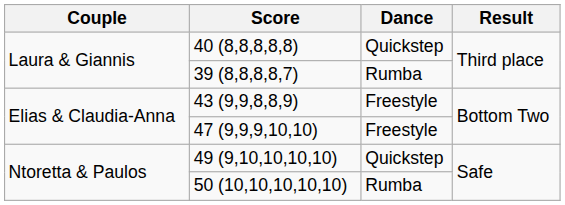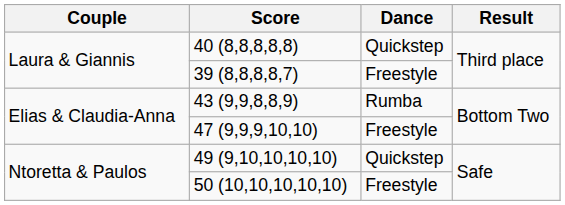 <table class="wikitable" style="width:40%;">
 <tr>
 <th>Couple</th>
 <th>Score</th>
 <th>Dance</th>
 <th>Result</th>
 </tr>
 <tr>
 <td rowspan="2">Laura & Giannis</td>
 <td>40 (8,8,8,8,8)</td>
 <td>Quickstep</td>
 <td rowspan="2">Third place</td>
 </tr>
 <tr>
 <td>39 (8,8,8,8,7)</td>
-<td>Rumba</td>
+<td>Freestyle</td>
 </tr>
 <tr>
 <td rowspan="2">Elias & Claudia-Anna</td>
 <td>43 (9,9,8,8,9)</td>
-<td>Freestyle</td>
+<td>Rumba</td>
 <td rowspan="2">Bottom Two</td>
 </tr>
 <tr>
 <td>47 (9,9,9,10,10)</td>
 <td>Freestyle</td>
 </tr>
 <tr>
 <td rowspan="2">Ntoretta & Paulos</td>
 <td>49 (9,10,10,10,10)</td>
 <td>Quickstep</td>
 <td rowspan="2">Safe</td>
 </tr>
 <tr>
 <td>50 (10,10,10,10,10)</td>
-<td>Rumba</td>
+<td>Freestyle</td>
 </tr>
 </table>
